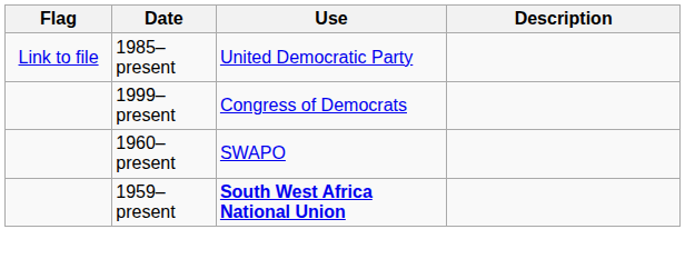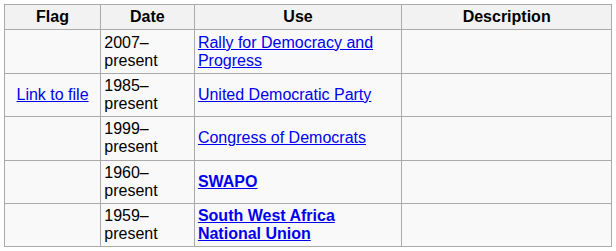 <table class="wikitable" style="background: #f9f9f9">
 <tr>
 <th width="112">Flag</th>
 <th width="100">Date</th>
 <th width="250">Use</th>
 <th width="250">Description</th>
+</tr>
+<tr>
+<td></td>
+<td>2007–present</td>
+<td><a href='#'>Rally for Democracy and Progress</a></td>
+<td></td>
 </tr>
 <tr>
 <td style="text-align:center;"><a href='#'>Link to file</a></td>
 <td>1985–present</td>
 <td><a href='#'>United Democratic Party</a></td>
 <td></td>
 </tr>
 <tr>
 <td></td>
 <td>1999–present</td>
 <td><a href='#'>Congress of Democrats</a></td>
 <td></td>
 </tr>
 <tr>
 <td></td>
 <td>1960–present</td>
-<td><a href='#'>SWAPO</a></td>
+<td><strong><a href='#'>SWAPO</a></strong></td>
 <td></td>
 </tr>
 <tr>
 <td></td>
 <td>1959–present</td>
 <td><strong><a href='#'>South West Africa National Union</a></strong></td>
 <td></td>
 </tr>
 </table>
